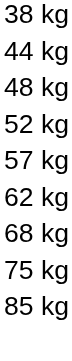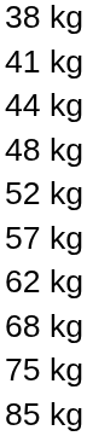 <table>
 <tr>
 <td>38 kg</td>
+<td></td>
+<td></td>
+<td></td>
+</tr>
+<tr>
+<td>41 kg</td>
 <td></td>
 <td></td>
 <td></td>
 </tr>
 <tr>
 <td>44 kg</td>
 <td></td>
 <td></td>
 <td></td>
 </tr>
 <tr>
 <td>48 kg</td>
 <td></td>
 <td></td>
 <td></td>
 </tr>
 <tr>
 <td rowspan=2>52 kg</td>
 <td rowspan=2></td>
 <td rowspan=2></td>
 <td></td>
 </tr>
 <tr>
 <td></td>
 </tr>
 <tr>
 <td rowspan=2>57 kg</td>
 <td rowspan=2></td>
 <td rowspan=2></td>
 <td></td>
 </tr>
 <tr>
 <td></td>
 </tr>
 <tr>
 <td rowspan=2>62 kg</td>
 <td rowspan=2></td>
 <td rowspan=2></td>
 <td></td>
 </tr>
 <tr>
 <td></td>
 </tr>
 <tr>
 <td rowspan=2>68 kg</td>
 <td rowspan=2></td>
 <td rowspan=2></td>
 <td></td>
 </tr>
 <tr>
 <td></td>
 </tr>
 <tr>
 <td>75 kg</td>
 <td></td>
 <td></td>
 <td></td>
 </tr>
 <tr>
 <td>85 kg</td>
 <td></td>
 <td></td>
 <td></td>
 </tr>
 </table>
